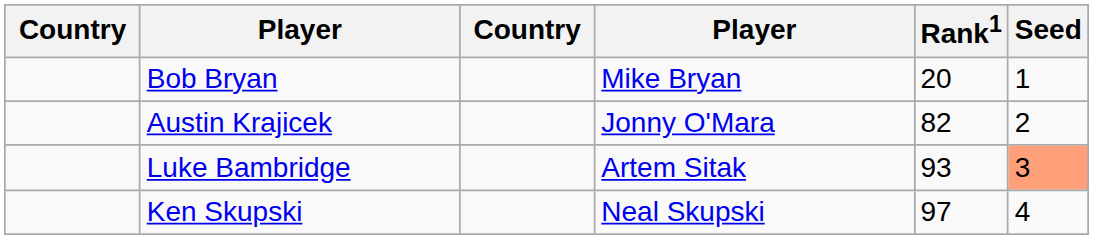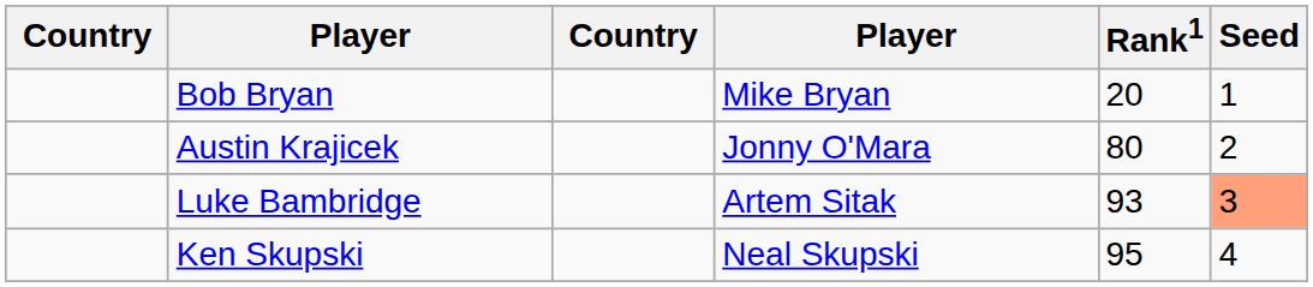 <table class="sortable wikitable">
 <tr>
 <th width="70">Country</th>
 <th width="175">Player</th>
 <th width="70">Country</th>
 <th width="175">Player</th>
 <th>Rank<sup>1</sup></th>
 <th>Seed</th>
 </tr>
 <tr>
 <td></td>
 <td><a href='#'>Bob Bryan</a></td>
 <td></td>
 <td><a href='#'>Mike Bryan</a></td>
 <td>20</td>
 <td>1</td>
 </tr>
 <tr>
 <td></td>
 <td><a href='#'>Austin Krajicek</a></td>
 <td></td>
 <td><a href='#'>Jonny O'Mara</a></td>
-<td>82</td>
+<td>80</td>
 <td>2</td>
 </tr>
 <tr>
 <td></td>
 <td><a href='#'>Luke Bambridge</a></td>
 <td></td>
 <td><a href='#'>Artem Sitak</a></td>
 <td>93</td>
 <td style="background: lightsalmon;">3</td>
 </tr>
 <tr>
 <td></td>
 <td><a href='#'>Ken Skupski</a></td>
 <td></td>
 <td><a href='#'>Neal Skupski</a></td>
-<td>97</td>
+<td>95</td>
 <td>4</td>
 </tr>
 </table>
